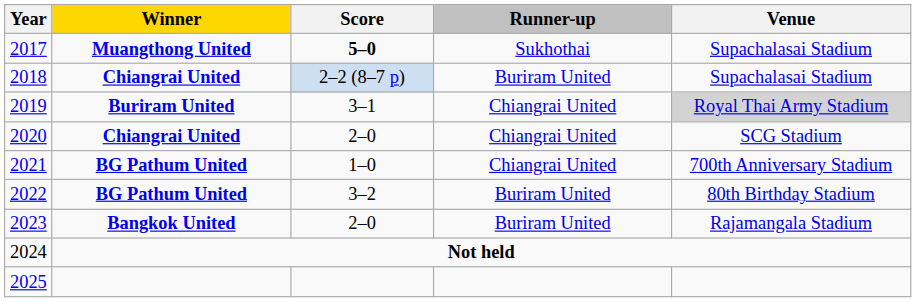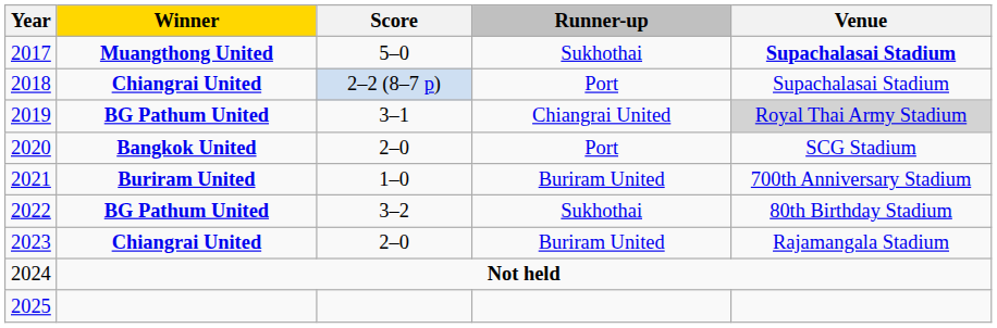 <table class="wikitable" style="text-align:center">
 <tr>
 <th width=5%>Year</th>
 <th width=25% style="background:gold;">Winner</th>
 <th width=15%>Score</th>
 <th width=25% style="background:silver;">Runner-up</th>
 <th width=25%>Venue</th>
 </tr>
 <tr>
 <td><a href='#'>2017</a></td>
 <td><strong><a href='#'>Muangthong United</a></strong></td>
-<td><strong>5–0</strong></td>
+<td>5–0</td>
 <td><a href='#'>Sukhothai</a></td>
-<td><a href='#'>Supachalasai Stadium</a></td>
+<td><strong><a href='#'>Supachalasai Stadium</a></strong></td>
 </tr>
 <tr>
 <td><a href='#'>2018</a></td>
 <td><strong><a href='#'>Chiangrai United</a></strong></td>
 <td style="background:#cedff2">2–2 (8–7 <a href='#'>p</a>)</td>
-<td><a href='#'>Buriram United</a></td>
+<td><a href='#'>Port</a></td>
 <td><a href='#'>Supachalasai Stadium</a></td>
 </tr>
 <tr>
 <td><a href='#'>2019</a></td>
-<td><strong><a href='#'>Buriram United</a></strong></td>
+<td><strong><a href='#'>BG Pathum United</a></strong></td>
 <td>3–1</td>
 <td><a href='#'>Chiangrai United</a></td>
 <td style="background: lightgrey;"><a href='#'>Royal Thai Army Stadium</a></td>
 </tr>
 <tr>
 <td><a href='#'>2020</a></td>
-<td><strong><a href='#'>Chiangrai United</a> </strong></td>
+<td><strong><a href='#'>Bangkok United</a></strong></td>
 <td>2–0</td>
-<td><a href='#'>Chiangrai United</a></td>
+<td><a href='#'>Port</a></td>
 <td><a href='#'>SCG Stadium</a></td>
 </tr>
 <tr>
 <td><a href='#'>2021</a></td>
-<td><strong><a href='#'>BG Pathum United</a></strong></td>
+<td><strong><a href='#'>Buriram United</a></strong></td>
 <td>1–0</td>
-<td><a href='#'>Chiangrai United</a></td>
+<td><a href='#'>Buriram United</a></td>
 <td><a href='#'>700th Anniversary Stadium</a></td>
 </tr>
 <tr>
 <td><a href='#'>2022</a></td>
 <td><strong><a href='#'>BG Pathum United</a></strong></td>
 <td>3–2</td>
-<td><a href='#'>Buriram United</a></td>
+<td><a href='#'>Sukhothai</a></td>
 <td><a href='#'>80th Birthday Stadium</a></td>
 </tr>
 <tr>
 <td><a href='#'>2023</a></td>
-<td><strong><a href='#'>Bangkok United</a></strong></td>
+<td><strong><a href='#'>Chiangrai United</a> </strong></td>
 <td>2–0</td>
 <td><a href='#'>Buriram United</a></td>
 <td><a href='#'>Rajamangala Stadium</a></td>
 </tr>
 <tr>
 <td>2024</td>
 <td colspan="6"><span><strong>Not held</strong></span></td>
 </tr>
 <tr>
 <td><a href='#'>2025</a></td>
 <td></td>
 <td></td>
 <td></td>
 <td></td>
 </tr>
 </table>
